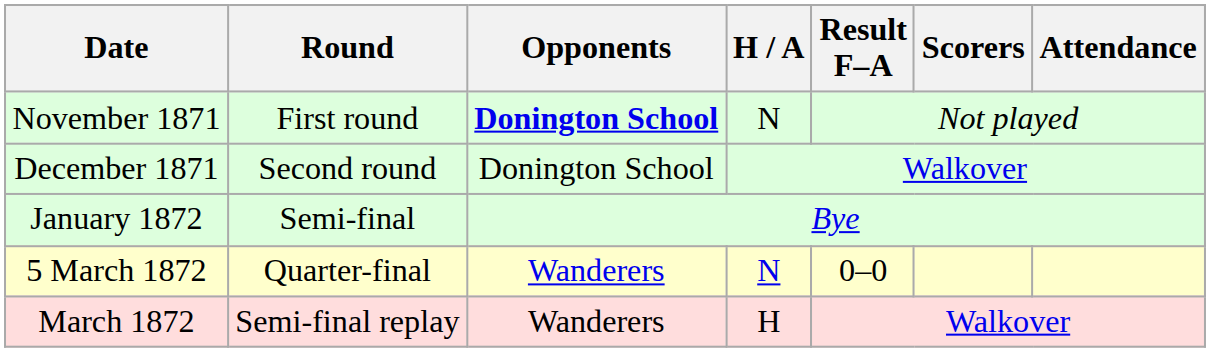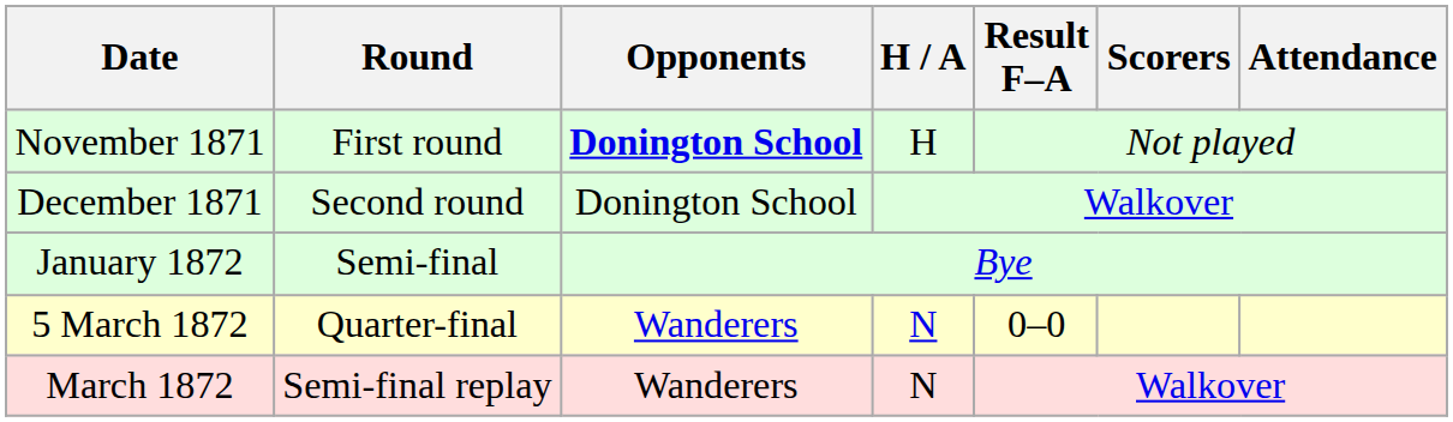 <table class="wikitable" style="text-align:center">
 <tr>
 <th>Date</th>
 <th>Round</th>
 <th>Opponents</th>
 <th>H / A</th>
 <th>Result<br>F–A</th>
 <th>Scorers</th>
 <th>Attendance</th>
 </tr>
 <tr bgcolor=#ddffdd>
 <td>November 1871</td>
 <td>First round</td>
 <td><strong> <a href='#'>Donington School</a></strong></td>
-<td>N</td>
+<td>H</td>
 <td colspan="3"><em>Not played</em></td>
 </tr>
 <tr bgcolor=#ddffdd>
 <td>December 1871</td>
 <td>Second round</td>
 <td> Donington School</td>
 <td colspan="4"><a href='#'>Walkover</a></td>
 </tr>
 <tr bgcolor=#ddffdd>
 <td>January 1872</td>
 <td>Semi-final</td>
 <td colspan="5"><em><a href='#'>Bye</a></em></td>
 </tr>
 <tr bgcolor=#ffffcc>
 <td>5 March 1872</td>
 <td>Quarter-final</td>
 <td> <a href='#'>Wanderers</a></td>
 <td><a href='#'>N</a></td>
 <td>0–0</td>
 <td></td>
 <td></td>
 </tr>
 <tr bgcolor=#ffdddd>
 <td>March 1872</td>
 <td>Semi-final replay</td>
 <td> Wanderers</td>
-<td>H</td>
+<td>N</td>
 <td colspan="3"><a href='#'>Walkover</a></td>
 </tr>
 </table>
